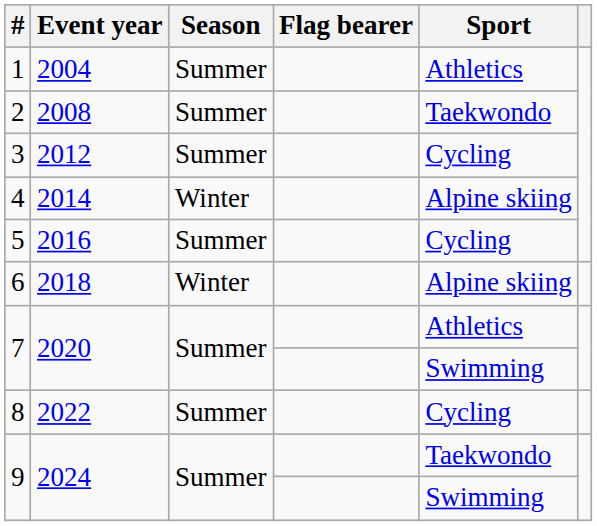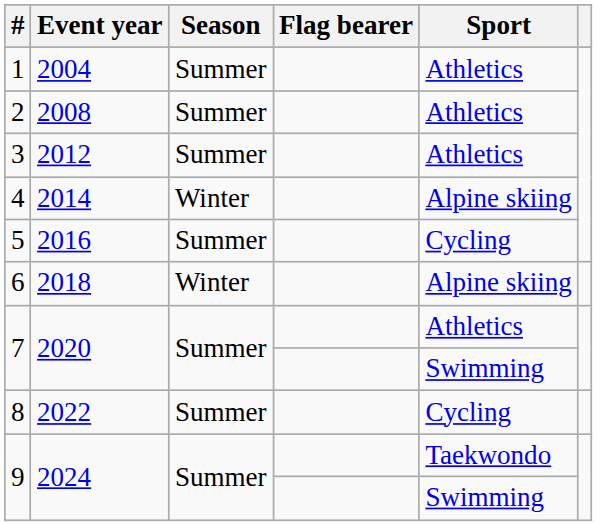 <table class="wikitable sortable">
 <tr>
 <th>#</th>
 <th>Event year</th>
 <th>Season</th>
 <th>Flag bearer</th>
 <th>Sport</th>
 <th></th>
 </tr>
 <tr>
 <td>1</td>
 <td><a href='#'>2004</a></td>
 <td>Summer</td>
 <td></td>
 <td><a href='#'>Athletics</a></td>
 <td rowspan=5></td>
 </tr>
 <tr>
 <td>2</td>
 <td><a href='#'>2008</a></td>
 <td>Summer</td>
 <td></td>
-<td><a href='#'>Taekwondo</a></td>
+<td><a href='#'>Athletics</a></td>
 </tr>
 <tr>
 <td>3</td>
 <td><a href='#'>2012</a></td>
 <td>Summer</td>
 <td></td>
-<td><a href='#'>Cycling</a></td>
+<td><a href='#'>Athletics</a></td>
 </tr>
 <tr>
 <td>4</td>
 <td><a href='#'>2014</a></td>
 <td>Winter</td>
 <td></td>
 <td><a href='#'>Alpine skiing</a></td>
 </tr>
 <tr>
 <td>5</td>
 <td><a href='#'>2016</a></td>
 <td>Summer</td>
 <td></td>
 <td><a href='#'>Cycling</a></td>
 </tr>
 <tr>
 <td>6</td>
 <td><a href='#'>2018</a></td>
 <td>Winter</td>
 <td></td>
 <td><a href='#'>Alpine skiing</a></td>
 <td></td>
 </tr>
 <tr>
 <td rowspan=2>7</td>
 <td rowspan=2><a href='#'>2020</a></td>
 <td rowspan=2>Summer</td>
 <td></td>
 <td><a href='#'>Athletics</a></td>
 <td rowspan=2></td>
 </tr>
 <tr>
 <td></td>
 <td><a href='#'>Swimming</a></td>
 </tr>
 <tr>
 <td>8</td>
 <td><a href='#'>2022</a></td>
 <td>Summer</td>
 <td></td>
 <td><a href='#'>Cycling</a></td>
 <td></td>
 </tr>
 <tr>
 <td rowspan=2>9</td>
 <td rowspan=2><a href='#'>2024</a></td>
 <td rowspan=2>Summer</td>
 <td></td>
 <td><a href='#'>Taekwondo</a></td>
 <td rowspan=2></td>
 </tr>
 <tr>
 <td></td>
 <td><a href='#'>Swimming</a></td>
 </tr>
 </table>
